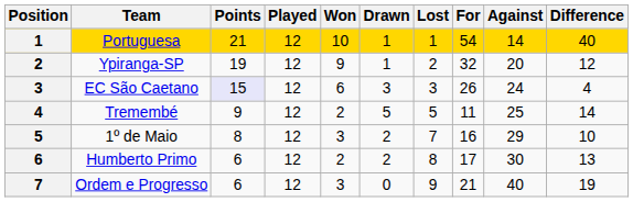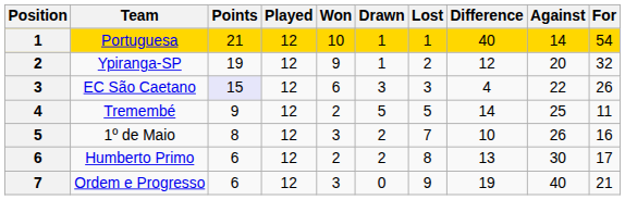 <table class="wikitable" style="text-align:center">
 <tr>
 <th>Position</th>
 <th>Team</th>
 <th>Points</th>
 <th>Played</th>
 <th>Won</th>
 <th>Drawn</th>
 <th>Lost</th>
+<th>Difference</th>
+<th>Against</th>
 <th>For</th>
-<th>Against</th>
-<th>Difference</th>
 </tr>
 <tr style="background: gold;">
 <th>1</th>
 <td><a href='#'>Portuguesa</a></td>
 <td>21</td>
 <td>12</td>
 <td>10</td>
 <td>1</td>
 <td>1</td>
+<td>40</td>
+<td>14</td>
 <td>54</td>
-<td>14</td>
-<td>40</td>
 </tr>
 <tr>
 <th>2</th>
 <td><a href='#'>Ypiranga-SP</a></td>
 <td>19</td>
 <td>12</td>
 <td>9</td>
 <td>1</td>
 <td>2</td>
+<td>12</td>
+<td>20</td>
 <td>32</td>
-<td>20</td>
-<td>12</td>
 </tr>
 <tr>
 <th>3</th>
 <td><a href='#'>EC São Caetano</a></td>
 <td style="background: lavender;">15</td>
 <td>12</td>
 <td>6</td>
 <td>3</td>
 <td>3</td>
+<td>4</td>
+<td>22</td>
 <td>26</td>
-<td>24</td>
-<td>4</td>
 </tr>
 <tr>
 <th>4</th>
 <td><a href='#'>Tremembé</a></td>
 <td>9</td>
 <td>12</td>
 <td>2</td>
 <td>5</td>
 <td>5</td>
+<td>14</td>
+<td>25</td>
 <td>11</td>
-<td>25</td>
-<td>14</td>
 </tr>
 <tr>
 <th>5</th>
 <td>1º de Maio</td>
 <td>8</td>
 <td>12</td>
 <td>3</td>
 <td>2</td>
 <td>7</td>
+<td>10</td>
+<td>26</td>
 <td>16</td>
-<td>29</td>
-<td>10</td>
 </tr>
 <tr>
 <th>6</th>
 <td><a href='#'>Humberto Primo</a></td>
 <td>6</td>
 <td>12</td>
 <td>2</td>
 <td>2</td>
 <td>8</td>
+<td>13</td>
+<td>30</td>
 <td>17</td>
-<td>30</td>
-<td>13</td>
 </tr>
 <tr>
 <th>7</th>
 <td><a href='#'>Ordem e Progresso</a></td>
 <td>6</td>
 <td>12</td>
 <td>3</td>
 <td>0</td>
 <td>9</td>
+<td>19</td>
+<td>40</td>
 <td>21</td>
-<td>40</td>
-<td>19</td>
 </tr>
 </table>
